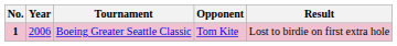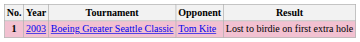 <table class="wikitable" style="font-size:95%;">
 <tr>
 <th>No.</th>
 <th>Year</th>
 <th>Tournament</th>
 <th>Opponent</th>
 <th>Result</th>
 </tr>
 <tr style="background:#F2C1D1;">
 <td align=center><strong>1</strong></td>
-<td><a href='#'>2006</a></td>
+<td><a href='#'>2003</a></td>
 <td><a href='#'>Boeing Greater Seattle Classic</a></td>
 <td> <a href='#'>Tom Kite</a></td>
 <td>Lost to birdie on first extra hole</td>
 </tr>
 </table>
